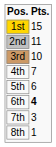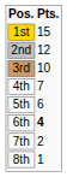 <table style="float:right; background:#f9f9f9; border:1px solid gray;">
 <tr>
 <th style="width:25px;">Pos.</th>
 <th style="width:25px;">Pts.</th>
 </tr>
 <tr>
 <td style="text-align:center; background:gold; border:1px solid gray;">1st</td>
 <td>15</td>
 </tr>
 <tr>
 <td style="text-align:center; background:silver; border:1px solid gray;">2nd</td>
-<td>11</td>
+<td>12</td>
 </tr>
 <tr>
 <td style="text-align:center; background:#c96; border:1px solid gray;">3rd</td>
 <td>10</td>
 </tr>
 <tr>
 <td style="text-align:center; border:1px solid gray;">4th</td>
 <td>7</td>
 </tr>
 <tr>
 <td style="text-align:center; border:1px solid gray;">5th</td>
 <td>6</td>
 </tr>
 <tr>
 <td style="text-align:center; border:1px solid gray;">6th</td>
 <td><strong>4</strong></td>
 </tr>
 <tr>
 <td style="text-align:center; border:1px solid gray;">7th</td>
-<td>3</td>
+<td>2</td>
 </tr>
 <tr>
 <td style="text-align:center; border:1px solid gray;">8th</td>
 <td>1</td>
 </tr>
 <tr>
 </tr>
 </table>
